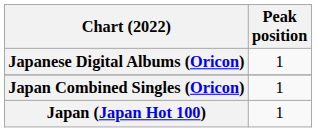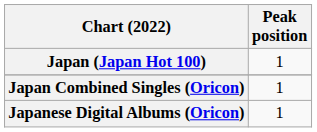 <table class="wikitable sortable plainrowheaders" style="text-align:center">
 <tr>
 <th scope="col">Chart (2022)</th>
 <th scope="col">Peak<br>position</th>
 </tr>
 <tr>
-<th scope="row">Japanese Digital Albums (<a href='#'>Oricon</a>)</th>
+<th scope="row">Japan (<a href='#'>Japan Hot 100</a>)</th>
 <td>1</td>
 </tr>
 <tr>
 </tr>
 <tr>
 <th scope="row">Japan Combined Singles (<a href='#'>Oricon</a>)</th>
 <td>1</td>
 </tr>
 <tr>
-<th scope="row">Japan (<a href='#'>Japan Hot 100</a>)</th>
+<th scope="row">Japanese Digital Albums (<a href='#'>Oricon</a>)</th>
 <td>1</td>
 </tr>
 </table>
